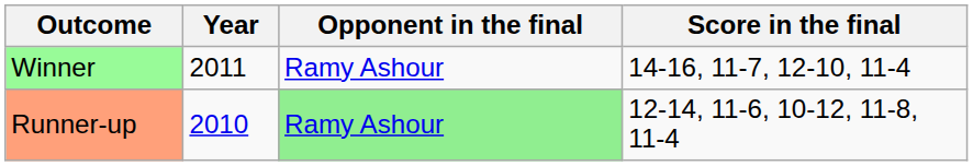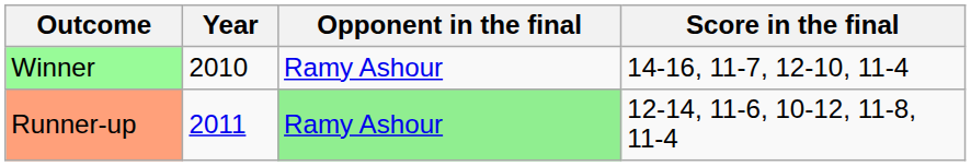 <table class="sortable wikitable">
 <tr>
 <th width="100">Outcome</th>
 <th width="50">Year</th>
 <th width="200">Opponent in the final</th>
 <th width="200">Score in the final</th>
 </tr>
 <tr>
 <td bgcolor="98FB98">Winner</td>
-<td>2011</td>
+<td>2010</td>
 <td>   <a href='#'>Ramy Ashour</a></td>
 <td>14-16, 11-7, 12-10, 11-4</td>
 </tr>
 <tr>
 <td bgcolor="ffa07a">Runner-up</td>
-<td><a href='#'>2010</a></td>
+<td><a href='#'>2011</a></td>
 <td style="background: lightgreen;">   <a href='#'>Ramy Ashour</a></td>
 <td>12-14, 11-6, 10-12, 11-8, 11-4</td>
 </tr>
 </table>
